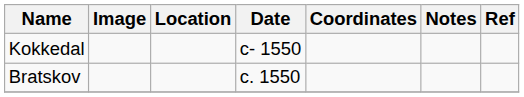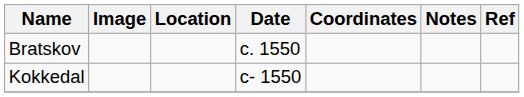 <table class="wikitable sortable">
 <tr>
 <th>Name</th>
 <th>Image</th>
 <th>Location</th>
 <th>Date</th>
 <th>Coordinates</th>
 <th>Notes</th>
 <th>Ref</th>
 </tr>
 <tr>
+<td>Bratskov</td>
+<td></td>
+<td></td>
+<td>c. 1550</td>
+<td></td>
+<td></td>
+<td></td>
+</tr>
+<tr>
 <td>Kokkedal</td>
 <td></td>
 <td></td>
 <td>c- 1550</td>
 <td></td>
 <td></td>
 <td></td>
 </tr>
 <tr>
-<td>Bratskov</td>
-<td></td>
-<td></td>
-<td>c. 1550</td>
-<td></td>
-<td></td>
-<td></td>
-</tr>
-<tr>
 </tr>
 </table>
